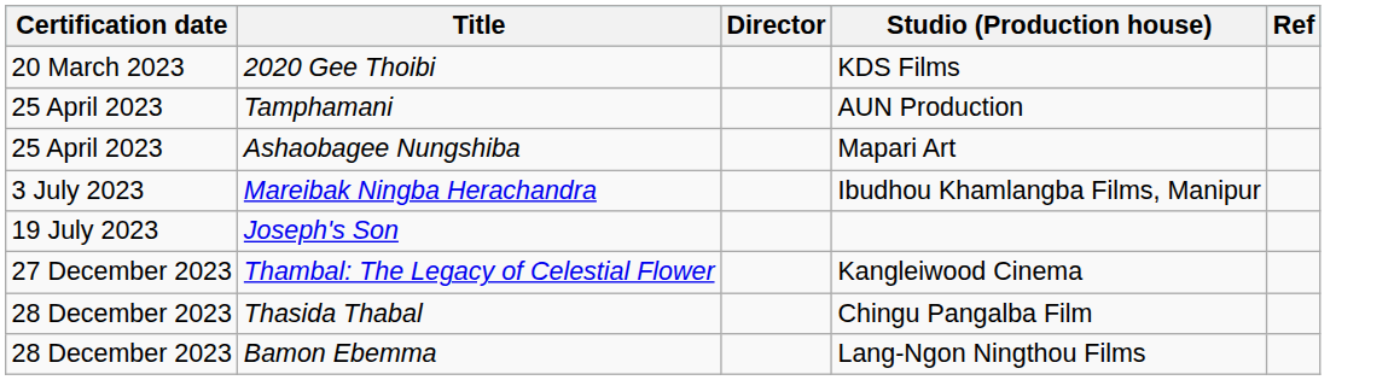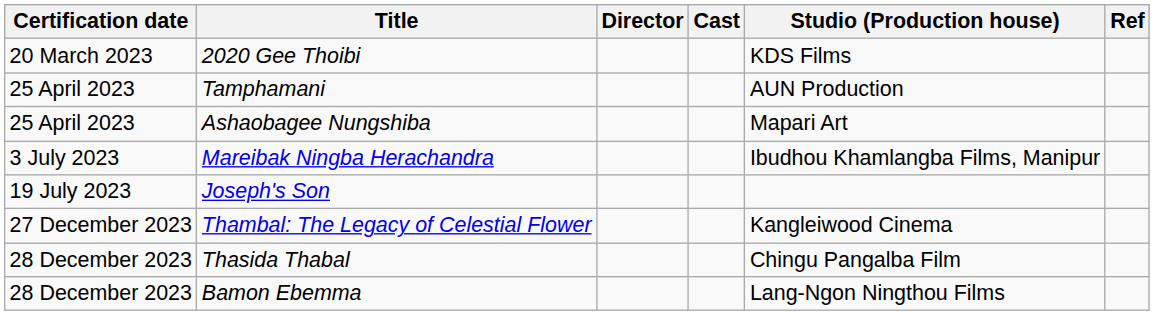 <table class="wikitable">
 <tr style="background:#b0e0e6;">
 <th>Certification date</th>
 <th>Title</th>
 <th>Director</th>
+<th>Cast</th>
 <th>Studio (Production house)</th>
 <th>Ref</th>
 </tr>
 <tr>
 <td>20 March 2023</td>
 <td><em>2020 Gee Thoibi</em></td>
+<td></td>
 <td></td>
 <td>KDS Films</td>
 <td></td>
 </tr>
 <tr>
 <td>25 April 2023</td>
 <td><em>Tamphamani</em></td>
 <td></td>
+<td></td>
 <td>AUN Production</td>
 <td></td>
 </tr>
 <tr>
 <td>25 April 2023</td>
 <td><em>Ashaobagee Nungshiba</em></td>
 <td></td>
+<td></td>
 <td>Mapari Art</td>
 <td></td>
 </tr>
 <tr>
 <td>3 July 2023</td>
 <td><em><a href='#'>Mareibak Ningba Herachandra</a></em></td>
+<td></td>
 <td></td>
 <td>Ibudhou Khamlangba Films, Manipur</td>
 <td></td>
 </tr>
 <tr>
 <td>19 July 2023</td>
 <td><em><a href='#'>Joseph's Son</a></em></td>
 <td></td>
 <td></td>
 <td></td>
+<td></td>
 </tr>
 <tr>
 <td>27 December 2023</td>
 <td><em><a href='#'>Thambal: The Legacy of Celestial Flower</a></em></td>
+<td></td>
 <td></td>
 <td>Kangleiwood Cinema</td>
 <td></td>
 </tr>
 <tr>
 <td>28 December 2023</td>
 <td><em>Thasida Thabal</em></td>
 <td></td>
+<td></td>
 <td>Chingu Pangalba Film</td>
 <td></td>
 </tr>
 <tr>
 <td>28 December 2023</td>
 <td><em>Bamon Ebemma</em></td>
 <td></td>
+<td></td>
 <td>Lang-Ngon Ningthou Films</td>
 <td></td>
 </tr>
 </table>
